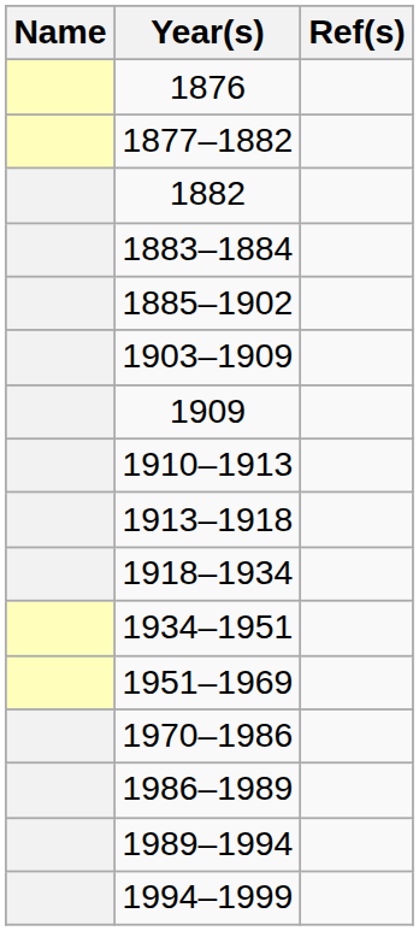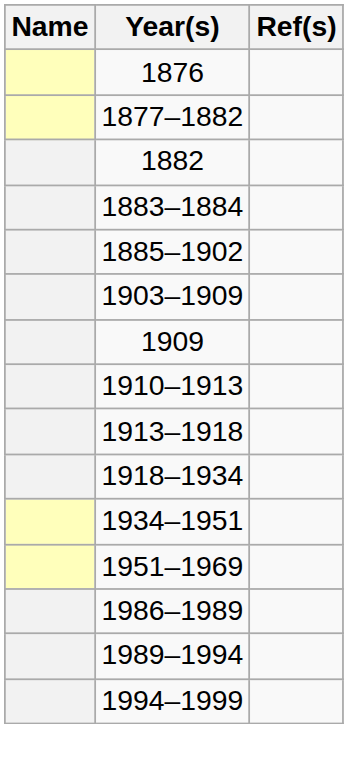 <table class="wikitable sortable plainrowheaders" style="text-align:center">
 <tr>
 <th scope="col">Name</th>
 <th scope="col">Year(s)</th>
 <th scope="col" class=unsortable>Ref(s)</th>
 </tr>
 <tr>
 <th scope="row" style="background:#ffb; text-align:center"></th>
 <td>1876</td>
 <td></td>
 </tr>
 <tr>
 <th scope="row" style="background:#ffb; text-align:center"></th>
 <td>1877–1882</td>
 <td></td>
 </tr>
 <tr>
 <th scope="row" style="text-align:center"></th>
 <td>1882</td>
 <td></td>
 </tr>
 <tr>
 <th scope="row" style="text-align:center"></th>
 <td>1883–1884</td>
 <td></td>
 </tr>
 <tr>
 <th scope="row" style="text-align:center"></th>
 <td>1885–1902</td>
 <td></td>
 </tr>
 <tr>
 <th scope="row" style="text-align:center"></th>
 <td>1903–1909</td>
 <td></td>
 </tr>
 <tr>
 <th scope="row" style="text-align:center"></th>
 <td>1909</td>
 <td></td>
 </tr>
 <tr>
 <th scope="row" style="text-align:center"></th>
 <td>1910–1913</td>
 <td></td>
 </tr>
 <tr>
 <th scope="row" style="text-align:center"></th>
 <td>1913–1918</td>
 <td></td>
 </tr>
 <tr>
 <th scope="row" style="text-align:center"></th>
 <td>1918–1934</td>
 <td></td>
 </tr>
 <tr>
 <th scope="row" style="background:#ffb; text-align:center"></th>
 <td>1934–1951</td>
 <td></td>
 </tr>
 <tr>
 <th scope="row" style="background:#ffb; text-align:center"></th>
 <td>1951–1969</td>
 <td></td>
 </tr>
 <tr>
 <th scope="row" style="text-align:center"></th>
-<td>1970–1986</td>
-<td></td>
-</tr>
-<tr>
-<th scope="row" style="text-align:center"></th>
 <td>1986–1989</td>
 <td></td>
 </tr>
 <tr>
 <th scope="row" style="text-align:center"></th>
 <td>1989–1994</td>
 <td></td>
 </tr>
 <tr>
 <th scope="row" style="text-align:center"></th>
 <td>1994–1999</td>
 <td></td>
 </tr>
 </table>
